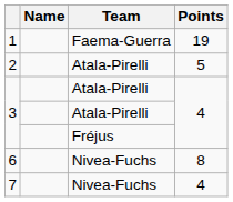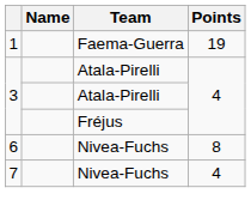 <table class="wikitable">
 <tr>
 <th></th>
 <th>Name</th>
 <th>Team</th>
 <th>Points</th>
 </tr>
 <tr>
 <td style="text-align:center">1</td>
 <td> </td>
 <td>Faema-Guerra</td>
 <td style="text-align:center">19</td>
-</tr>
-<tr>
-<td style="text-align:center">2</td>
-<td></td>
-<td>Atala-Pirelli</td>
-<td style="text-align:center">5</td>
 </tr>
 <tr>
 <td style="text-align:center" rowspan="3">3</td>
 <td></td>
 <td>Atala-Pirelli</td>
 <td style="text-align:center" rowspan="3">4</td>
 </tr>
 <tr>
 <td></td>
 <td>Atala-Pirelli</td>
 </tr>
 <tr>
 <td></td>
 <td>Fréjus</td>
 </tr>
 <tr>
 <td style="text-align:center">6</td>
 <td></td>
 <td>Nivea-Fuchs</td>
 <td style="text-align:center">8</td>
 </tr>
 <tr>
 <td style="text-align:center">7</td>
 <td></td>
 <td>Nivea-Fuchs</td>
 <td style="text-align:center">4</td>
 </tr>
 </table>
